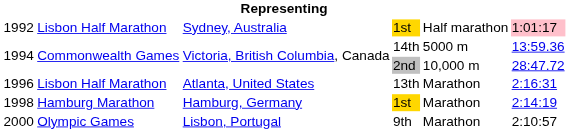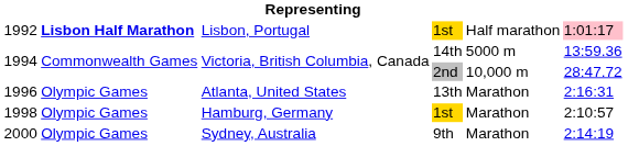 <table>
 <tr>
 <th colspan="6">Representing </th>
 </tr>
 <tr>
 <td>1992</td>
-<td><a href='#'>Lisbon Half Marathon</a></td>
-<td><a href='#'>Sydney, Australia</a></td>
+<td><strong><a href='#'>Lisbon Half Marathon</a></strong></td>
+<td><a href='#'>Lisbon, Portugal</a></td>
 <td bgcolor=gold>1st</td>
 <td>Half marathon</td>
 <td style="background: pink;">1:01:17</td>
 </tr>
 <tr>
 <td rowspan=2>1994</td>
 <td rowspan=2><a href='#'>Commonwealth Games</a></td>
 <td rowspan=2><a href='#'>Victoria, British Columbia</a>, Canada</td>
 <td>14th</td>
 <td>5000 m</td>
 <td><a href='#'>13:59.36</a></td>
 </tr>
 <tr>
 <td bgcolor="silver">2nd</td>
 <td>10,000 m</td>
 <td><a href='#'>28:47.72</a></td>
 </tr>
 <tr>
 <td>1996</td>
-<td><a href='#'>Lisbon Half Marathon</a></td>
+<td><a href='#'>Olympic Games</a></td>
 <td><a href='#'>Atlanta, United States</a></td>
 <td>13th</td>
 <td>Marathon</td>
 <td><a href='#'>2:16:31</a></td>
 </tr>
 <tr>
 <td>1998</td>
-<td><a href='#'>Hamburg Marathon</a></td>
+<td><a href='#'>Olympic Games</a></td>
 <td><a href='#'>Hamburg, Germany</a></td>
 <td bgcolor="gold">1st</td>
 <td>Marathon</td>
-<td><a href='#'>2:14:19</a></td>
+<td>2:10:57</td>
 </tr>
 <tr>
 <td>2000</td>
 <td><a href='#'>Olympic Games</a></td>
-<td><a href='#'>Lisbon, Portugal</a></td>
+<td><a href='#'>Sydney, Australia</a></td>
 <td>9th</td>
 <td>Marathon</td>
-<td>2:10:57</td>
+<td><a href='#'>2:14:19</a></td>
 </tr>
 </table>
